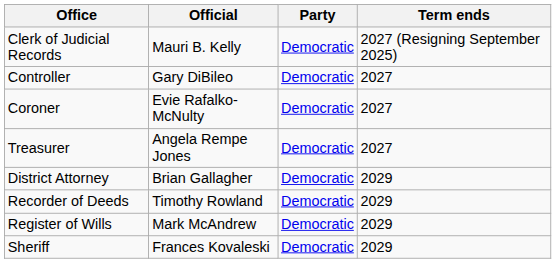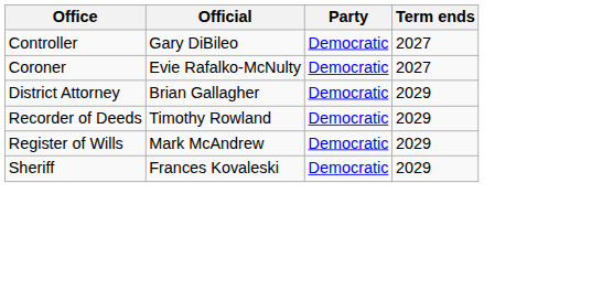 <table class="sortable wikitable">
 <tr>
 <th>Office</th>
 <th>Official</th>
 <th>Party</th>
 <th>Term ends</th>
-</tr>
-<tr>
-<td>Clerk of Judicial Records</td>
-<td>Mauri B. Kelly</td>
-<td><a href='#'>Democratic</a></td>
-<td>2027 (Resigning September 2025)</td>
 </tr>
 <tr>
 <td>Controller</td>
 <td>Gary DiBileo</td>
 <td><a href='#'>Democratic</a></td>
 <td>2027</td>
 </tr>
 <tr>
 <td>Coroner</td>
 <td>Evie Rafalko-McNulty</td>
-<td><a href='#'>Democratic</a></td>
-<td>2027</td>
-</tr>
-<tr>
-<td>Treasurer</td>
-<td>Angela Rempe Jones</td>
 <td><a href='#'>Democratic</a></td>
 <td>2027</td>
 </tr>
 <tr>
 <td>District Attorney</td>
 <td>Brian Gallagher</td>
 <td><a href='#'>Democratic</a></td>
 <td>2029</td>
 </tr>
 <tr>
 <td>Recorder of Deeds</td>
 <td>Timothy Rowland</td>
 <td><a href='#'>Democratic</a></td>
 <td>2029</td>
 </tr>
 <tr>
 <td>Register of Wills</td>
 <td>Mark McAndrew</td>
 <td><a href='#'>Democratic</a></td>
 <td>2029</td>
 </tr>
 <tr>
 <td>Sheriff</td>
 <td>Frances Kovaleski</td>
 <td><a href='#'>Democratic</a></td>
 <td>2029</td>
 </tr>
 </table>
